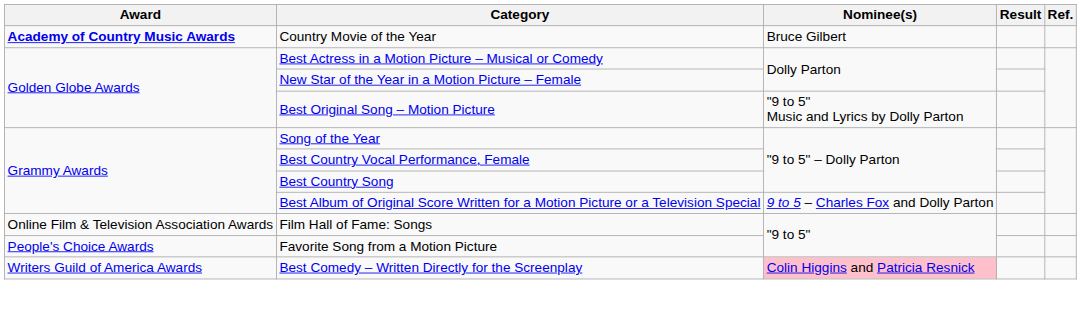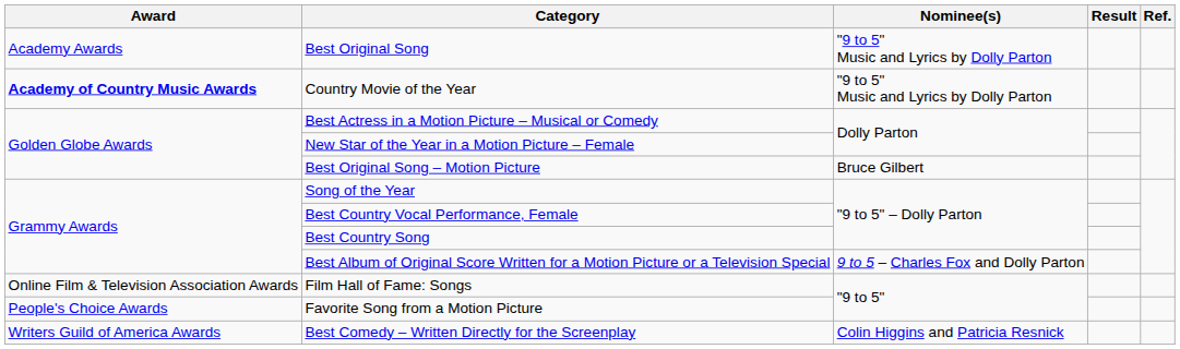 <table class="wikitable plainrowheaders sortable">
 <tr>
 <th scope="col">Award</th>
 <th scope="col">Category</th>
 <th scope="col">Nominee(s)</th>
 <th scope="col">Result</th>
 <th scope="col">Ref.</th>
 </tr>
 <tr>
+<td><a href='#'>Academy Awards</a></td>
+<td><a href='#'>Best Original Song</a></td>
+<td>"<a href='#'>9 to 5</a>" <br> Music and Lyrics by <a href='#'>Dolly Parton</a></td>
+<td></td>
+<td align="center"></td>
+</tr>
+<tr>
 <td><strong><a href='#'>Academy of Country Music Awards</a></strong></td>
 <td>Country Movie of the Year</td>
-<td>Bruce Gilbert</td>
+<td>"9 to 5" <br> Music and Lyrics by Dolly Parton</td>
 <td></td>
 <td align="center"></td>
 </tr>
 <tr>
 <td rowspan="3"><a href='#'>Golden Globe Awards</a></td>
 <td><a href='#'>Best Actress in a Motion Picture – Musical or Comedy</a></td>
 <td rowspan="2">Dolly Parton</td>
 <td></td>
 <td align="center" rowspan="3"></td>
 </tr>
 <tr>
 <td><a href='#'>New Star of the Year in a Motion Picture – Female</a></td>
 <td></td>
 </tr>
 <tr>
 <td><a href='#'>Best Original Song – Motion Picture</a></td>
-<td>"9 to 5" <br> Music and Lyrics by Dolly Parton</td>
+<td>Bruce Gilbert</td>
 <td></td>
 </tr>
 <tr>
 <td rowspan="4"><a href='#'>Grammy Awards</a></td>
 <td><a href='#'>Song of the Year</a></td>
 <td rowspan="3">"9 to 5" – Dolly Parton</td>
 <td></td>
 <td align="center" rowspan="4"></td>
 </tr>
 <tr>
 <td><a href='#'>Best Country Vocal Performance, Female</a></td>
 <td></td>
 </tr>
 <tr>
 <td><a href='#'>Best Country Song</a></td>
 <td></td>
 </tr>
 <tr>
 <td><a href='#'>Best Album of Original Score Written for a Motion Picture or a Television Special</a></td>
 <td><em><a href='#'>9 to 5</a></em> – <a href='#'>Charles Fox</a> and Dolly Parton</td>
 <td></td>
 </tr>
 <tr>
 <td>Online Film & Television Association Awards</td>
 <td>Film Hall of Fame: Songs</td>
 <td rowspan="2">"9 to 5"</td>
 <td></td>
 <td align="center"></td>
 </tr>
 <tr>
 <td><a href='#'>People's Choice Awards</a></td>
 <td>Favorite Song from a Motion Picture</td>
 <td></td>
 <td align="center"></td>
 </tr>
 <tr>
 <td><a href='#'>Writers Guild of America Awards</a></td>
 <td><a href='#'>Best Comedy – Written Directly for the Screenplay</a></td>
-<td style="background: pink;"><a href='#'>Colin Higgins</a> and <a href='#'>Patricia Resnick</a></td>
+<td><a href='#'>Colin Higgins</a> and <a href='#'>Patricia Resnick</a></td>
 <td></td>
 <td align="center"></td>
 </tr>
 </table>
